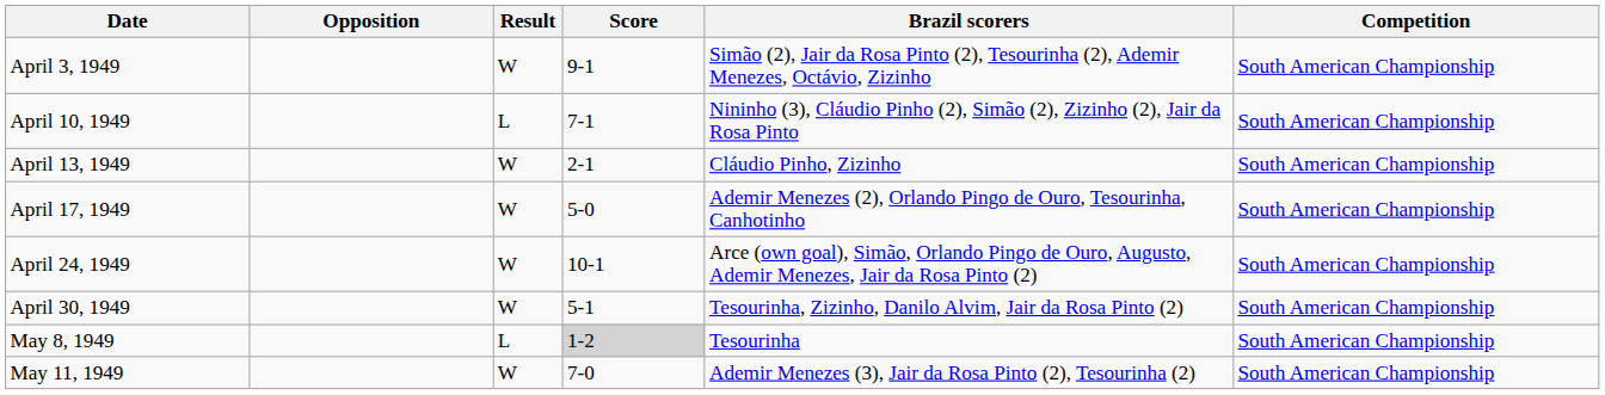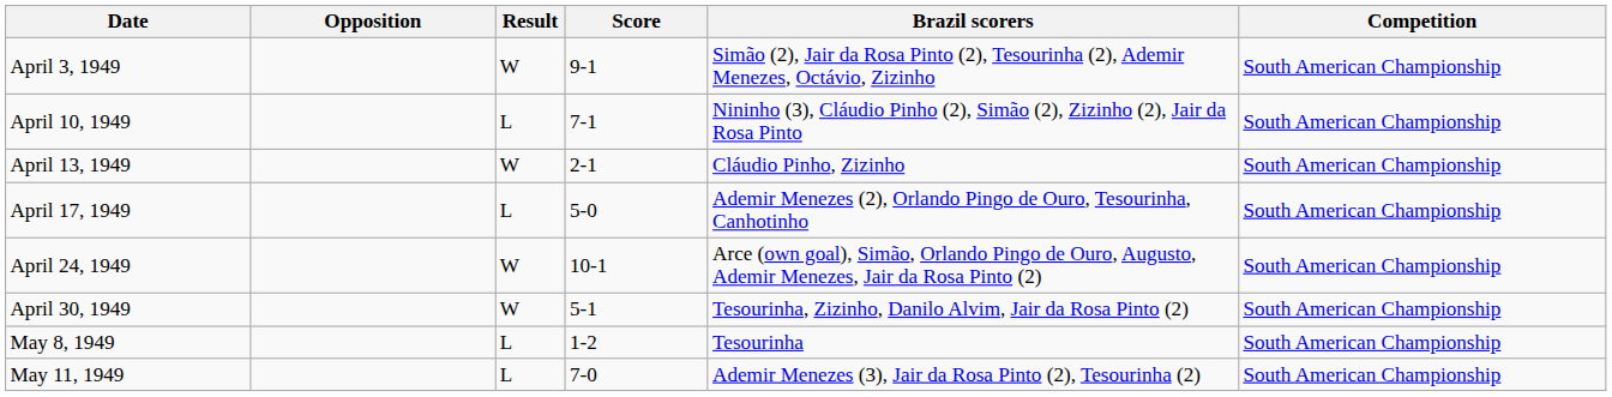 <table class="wikitable" style="text-align: left;">
 <tr>
 <th width=12%>Date</th>
 <th width=12%>Opposition</th>
 <th width=1%>Result</th>
 <th width=7%>Score</th>
 <th width=26%>Brazil scorers</th>
 <th width=18%>Competition</th>
 </tr>
 <tr>
 <td>April 3, 1949</td>
 <td></td>
 <td>W</td>
 <td>9-1</td>
 <td><a href='#'>Simão</a> (2), <a href='#'>Jair da Rosa Pinto</a> (2), <a href='#'>Tesourinha</a> (2), <a href='#'>Ademir Menezes</a>, <a href='#'>Octávio</a>, <a href='#'>Zizinho</a></td>
 <td><a href='#'>South American Championship</a></td>
 </tr>
 <tr>
 <td>April 10, 1949</td>
 <td></td>
 <td>L</td>
 <td>7-1</td>
 <td><a href='#'>Nininho</a> (3), <a href='#'>Cláudio Pinho</a> (2), <a href='#'>Simão</a> (2), <a href='#'>Zizinho</a> (2), <a href='#'>Jair da Rosa Pinto</a></td>
 <td><a href='#'>South American Championship</a></td>
 </tr>
 <tr>
 <td>April 13, 1949</td>
 <td></td>
 <td>W</td>
 <td>2-1</td>
 <td><a href='#'>Cláudio Pinho</a>, <a href='#'>Zizinho</a></td>
 <td><a href='#'>South American Championship</a></td>
 </tr>
 <tr>
 <td>April 17, 1949</td>
 <td></td>
-<td>W</td>
+<td>L</td>
 <td>5-0</td>
 <td><a href='#'>Ademir Menezes</a> (2), <a href='#'>Orlando Pingo de Ouro</a>, <a href='#'>Tesourinha</a>, <a href='#'>Canhotinho</a></td>
 <td><a href='#'>South American Championship</a></td>
 </tr>
 <tr>
 <td>April 24, 1949</td>
 <td></td>
 <td>W</td>
 <td>10-1</td>
 <td>Arce (<a href='#'>own goal</a>), <a href='#'>Simão</a>, <a href='#'>Orlando Pingo de Ouro</a>, <a href='#'>Augusto</a>, <a href='#'>Ademir Menezes</a>, <a href='#'>Jair da Rosa Pinto</a> (2)</td>
 <td><a href='#'>South American Championship</a></td>
 </tr>
 <tr>
 <td>April 30, 1949</td>
 <td></td>
 <td>W</td>
 <td>5-1</td>
 <td><a href='#'>Tesourinha</a>, <a href='#'>Zizinho</a>, <a href='#'>Danilo Alvim</a>, <a href='#'>Jair da Rosa Pinto</a> (2)</td>
 <td><a href='#'>South American Championship</a></td>
 </tr>
 <tr>
 <td>May 8, 1949</td>
 <td></td>
 <td>L</td>
-<td style="background: lightgrey;">1-2</td>
+<td>1-2</td>
 <td><a href='#'>Tesourinha</a></td>
 <td><a href='#'>South American Championship</a></td>
 </tr>
 <tr>
 <td>May 11, 1949</td>
 <td></td>
-<td>W</td>
+<td>L</td>
 <td>7-0</td>
 <td><a href='#'>Ademir Menezes</a> (3), <a href='#'>Jair da Rosa Pinto</a> (2), <a href='#'>Tesourinha</a> (2)</td>
 <td><a href='#'>South American Championship</a></td>
 </tr>
 </table>
